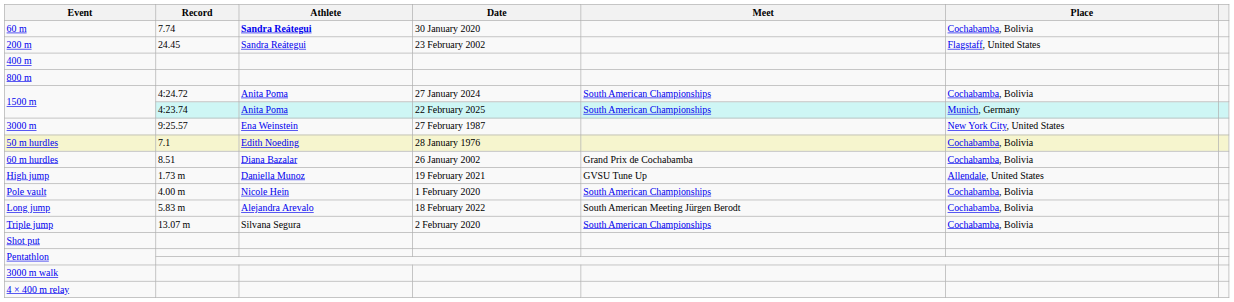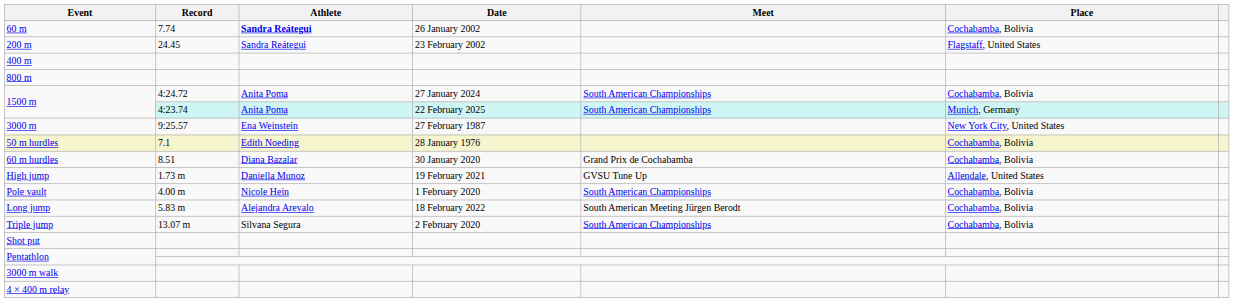 <table class="wikitable" style="font-size:95%; width: 95%;">
 <tr>
 <th>Event</th>
 <th>Record</th>
 <th>Athlete</th>
 <th>Date</th>
 <th>Meet</th>
 <th>Place</th>
 <th></th>
 </tr>
 <tr>
 <td><a href='#'>60 m</a></td>
 <td>7.74</td>
 <td><strong><a href='#'>Sandra Reátegui</a></strong></td>
-<td>30 January 2020</td>
+<td>26 January 2002</td>
 <td></td>
 <td><a href='#'>Cochabamba</a>, Bolivia</td>
 <td></td>
 </tr>
 <tr>
 <td><a href='#'>200 m</a></td>
 <td>24.45  </td>
 <td><a href='#'>Sandra Reátegui</a></td>
 <td>23 February 2002</td>
 <td></td>
 <td><a href='#'>Flagstaff</a>, United States</td>
 <td></td>
 </tr>
 <tr>
 <td><a href='#'>400 m</a></td>
 <td></td>
 <td></td>
 <td></td>
 <td></td>
 <td></td>
 <td></td>
 </tr>
 <tr>
 <td><a href='#'>800 m</a></td>
 <td></td>
 <td></td>
 <td></td>
 <td></td>
 <td></td>
 <td></td>
 </tr>
 <tr>
 <td rowspan=2><a href='#'>1500 m</a></td>
 <td>4:24.72 </td>
 <td><a href='#'>Anita Poma</a></td>
 <td>27 January 2024</td>
 <td><a href='#'>South American Championships</a></td>
 <td><a href='#'>Cochabamba</a>, Bolivia</td>
 <td></td>
 </tr>
 <tr bgcolor=#CEF6F5>
 <td>4:23.74 </td>
 <td><a href='#'>Anita Poma</a></td>
 <td>22 February 2025</td>
 <td><a href='#'>South American Championships</a></td>
 <td><a href='#'>Munich</a>, Germany</td>
 <td></td>
 </tr>
 <tr>
 <td><a href='#'>3000 m</a></td>
 <td>9:25.57</td>
 <td><a href='#'>Ena Weinstein</a></td>
 <td>27 February 1987</td>
 <td></td>
 <td><a href='#'>New York City</a>, United States</td>
 <td></td>
 </tr>
 <tr style="background:#f6F5CE;">
 <td><a href='#'>50 m hurdles</a></td>
 <td>7.1 </td>
 <td><a href='#'>Edith Noeding</a></td>
 <td>28 January 1976</td>
 <td></td>
 <td><a href='#'>Cochabamba</a>, Bolivia</td>
 <td></td>
 </tr>
 <tr>
 <td><a href='#'>60 m hurdles</a></td>
 <td>8.51 </td>
 <td><a href='#'>Diana Bazalar</a></td>
-<td>26 January 2002</td>
+<td>30 January 2020</td>
 <td>Grand Prix de Cochabamba</td>
 <td><a href='#'>Cochabamba</a>, Bolivia</td>
 <td></td>
 </tr>
 <tr>
 <td><a href='#'>High jump</a></td>
 <td>1.73 m</td>
 <td><a href='#'>Daniella Munoz</a></td>
 <td>19 February 2021</td>
 <td>GVSU Tune Up</td>
 <td><a href='#'>Allendale</a>, United States</td>
 <td></td>
 </tr>
 <tr>
 <td><a href='#'>Pole vault</a></td>
 <td>4.00 m </td>
 <td><a href='#'>Nicole Hein</a></td>
 <td>1 February 2020</td>
 <td><a href='#'>South American Championships</a></td>
 <td><a href='#'>Cochabamba</a>, Bolivia</td>
 <td></td>
 </tr>
 <tr>
 <td><a href='#'>Long jump</a></td>
 <td>5.83 m </td>
 <td><a href='#'>Alejandra Arevalo</a></td>
 <td>18 February 2022</td>
 <td>South American Meeting Jürgen Berodt</td>
 <td><a href='#'>Cochabamba</a>, Bolivia</td>
 <td></td>
 </tr>
 <tr>
 <td><a href='#'>Triple jump</a></td>
 <td>13.07 m </td>
 <td>Silvana Segura</td>
 <td>2 February 2020</td>
 <td><a href='#'>South American Championships</a></td>
 <td><a href='#'>Cochabamba</a>, Bolivia</td>
 <td></td>
 </tr>
 <tr>
 <td><a href='#'>Shot put</a></td>
 <td></td>
 <td></td>
 <td></td>
 <td></td>
 <td></td>
 <td></td>
 </tr>
 <tr>
 <td rowspan=2><a href='#'>Pentathlon</a></td>
 <td></td>
 <td></td>
 <td></td>
 <td></td>
 <td></td>
 <td></td>
 </tr>
 <tr>
 <td colspan=5></td>
 <td></td>
 </tr>
 <tr>
 <td><a href='#'>3000 m walk</a></td>
 <td></td>
 <td></td>
 <td></td>
 <td></td>
 <td></td>
 <td></td>
 </tr>
 <tr>
 <td><a href='#'>4 × 400 m relay</a></td>
 <td></td>
 <td></td>
 <td></td>
 <td></td>
 <td></td>
 <td></td>
 </tr>
 </table>
